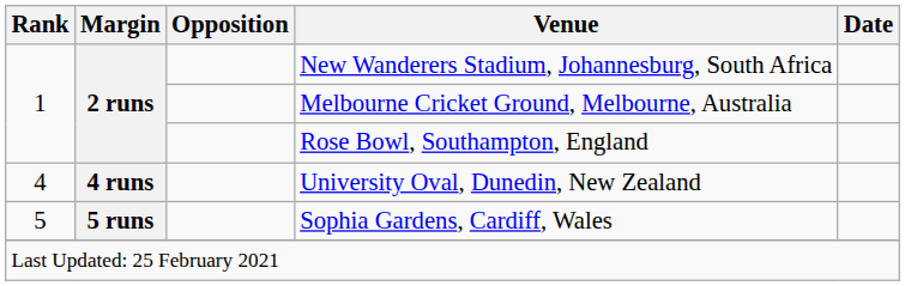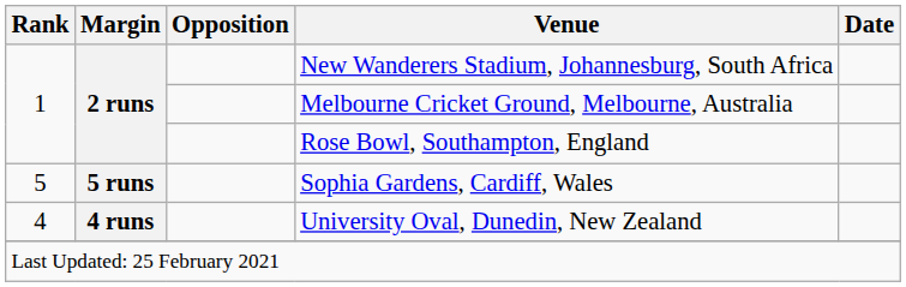 <table class="wikitable plainrowheaders sortable">
 <tr>
 <th scope=col>Rank</th>
 <th scope=col>Margin</th>
 <th scope=col>Opposition</th>
 <th scope=col>Venue</th>
 <th scope=col>Date</th>
 </tr>
 <tr>
 <td align=center rowspan=3>1</td>
 <th scope=row style=text-align:center; rowspan=3>2 runs</th>
 <td></td>
 <td><a href='#'>New Wanderers Stadium</a>, <a href='#'>Johannesburg</a>, South Africa</td>
 <td></td>
 </tr>
 <tr>
 <td></td>
 <td><a href='#'>Melbourne Cricket Ground</a>, <a href='#'>Melbourne</a>, Australia</td>
 <td></td>
 </tr>
 <tr>
 <td></td>
 <td><a href='#'>Rose Bowl</a>, <a href='#'>Southampton</a>, England</td>
 <td></td>
 </tr>
 <tr>
+<td align=center>5</td>
+<th scope=row style=text-align:center;>5 runs</th>
+<td></td>
+<td><a href='#'>Sophia Gardens</a>, <a href='#'>Cardiff</a>, Wales</td>
+<td></td>
+</tr>
+<tr>
 <td align=center>4</td>
 <th scope=row style=text-align:center;>4 runs</th>
 <td></td>
 <td><a href='#'>University Oval</a>, <a href='#'>Dunedin</a>, New Zealand</td>
-<td></td>
-</tr>
-<tr>
-<td align=center>5</td>
-<th scope=row style=text-align:center;>5 runs</th>
-<td></td>
-<td><a href='#'>Sophia Gardens</a>, <a href='#'>Cardiff</a>, Wales</td>
 <td></td>
 </tr>
 <tr>
 </tr>
 <tr class=sortbottom>
 <td colspan=5><small>Last Updated: 25 February 2021</small></td>
 </tr>
 </table>
